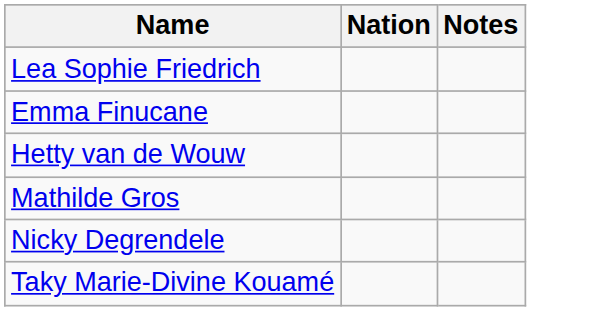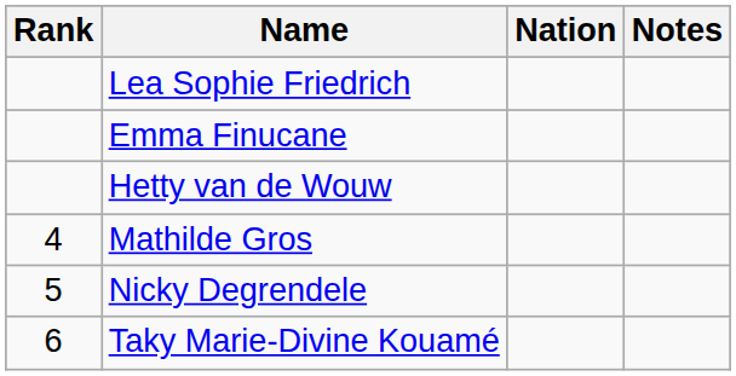 <table class="wikitable sortable" style="text-align:center">
 <tr>
+<th>Rank</th>
 <th>Name</th>
 <th>Nation</th>
 <th>Notes</th>
 </tr>
 <tr>
+<td></td>
 <td align=left><a href='#'>Lea Sophie Friedrich</a></td>
 <td align=left></td>
 <td></td>
 </tr>
 <tr>
+<td></td>
 <td align=left><a href='#'>Emma Finucane</a></td>
 <td align=left></td>
 <td></td>
 </tr>
 <tr>
+<td></td>
 <td align=left><a href='#'>Hetty van de Wouw</a></td>
 <td align=left></td>
 <td></td>
 </tr>
 <tr>
+<td>4</td>
 <td align=left><a href='#'>Mathilde Gros</a></td>
 <td align=left></td>
 <td></td>
 </tr>
 <tr>
+<td>5</td>
 <td align=left><a href='#'>Nicky Degrendele</a></td>
 <td align=left></td>
 <td></td>
 </tr>
 <tr>
+<td>6</td>
 <td align=left><a href='#'>Taky Marie-Divine Kouamé</a></td>
 <td align=left></td>
 <td></td>
 </tr>
 </table>
